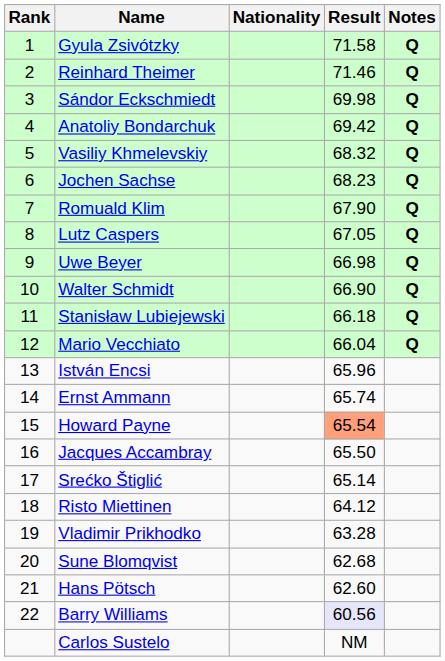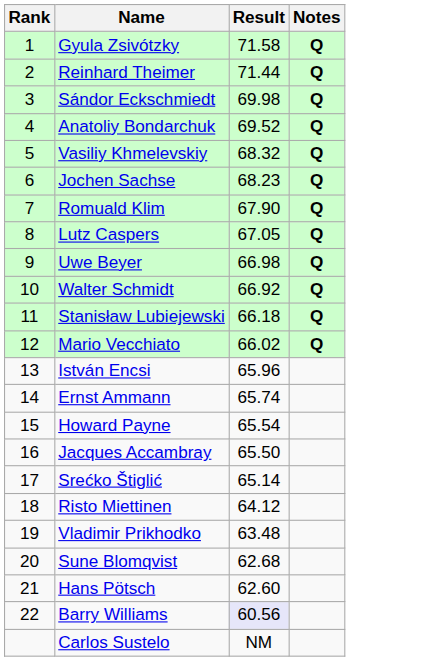 <table class="wikitable sortable" style="text-align:center">
 <tr>
 <th>Rank</th>
 <th>Name</th>
-<th>Nationality</th>
 <th>Result</th>
 <th>Notes</th>
 </tr>
 <tr bgcolor=ccffcc>
 <td>1</td>
 <td align=left><a href='#'>Gyula Zsivótzky</a></td>
-<td align=left></td>
 <td>71.58</td>
 <td><strong>Q</strong></td>
 </tr>
 <tr bgcolor=ccffcc>
 <td>2</td>
 <td align=left><a href='#'>Reinhard Theimer</a></td>
-<td align=left></td>
-<td>71.46</td>
+<td>71.44</td>
 <td><strong>Q</strong></td>
 </tr>
 <tr bgcolor=ccffcc>
 <td>3</td>
 <td align=left><a href='#'>Sándor Eckschmiedt</a></td>
-<td align=left></td>
 <td>69.98</td>
 <td><strong>Q</strong></td>
 </tr>
 <tr bgcolor=ccffcc>
 <td>4</td>
 <td align=left><a href='#'>Anatoliy Bondarchuk</a></td>
-<td align=left></td>
-<td>69.42</td>
+<td>69.52</td>
 <td><strong>Q</strong></td>
 </tr>
 <tr bgcolor=ccffcc>
 <td>5</td>
 <td align=left><a href='#'>Vasiliy Khmelevskiy</a></td>
-<td align=left></td>
 <td>68.32</td>
 <td><strong>Q</strong></td>
 </tr>
 <tr bgcolor=ccffcc>
 <td>6</td>
 <td align=left><a href='#'>Jochen Sachse</a></td>
-<td align=left></td>
 <td>68.23</td>
 <td><strong>Q</strong></td>
 </tr>
 <tr bgcolor=ccffcc>
 <td>7</td>
 <td align=left><a href='#'>Romuald Klim</a></td>
-<td align=left></td>
 <td>67.90</td>
 <td><strong>Q</strong></td>
 </tr>
 <tr bgcolor=ccffcc>
 <td>8</td>
 <td align=left><a href='#'>Lutz Caspers</a></td>
-<td align=left></td>
 <td>67.05</td>
 <td><strong>Q</strong></td>
 </tr>
 <tr bgcolor=ccffcc>
 <td>9</td>
 <td align=left><a href='#'>Uwe Beyer</a></td>
-<td align=left></td>
 <td>66.98</td>
 <td><strong>Q</strong></td>
 </tr>
 <tr bgcolor=ccffcc>
 <td>10</td>
 <td align=left><a href='#'>Walter Schmidt</a></td>
-<td align=left></td>
-<td>66.90</td>
+<td>66.92</td>
 <td><strong>Q</strong></td>
 </tr>
 <tr bgcolor=ccffcc>
 <td>11</td>
 <td align=left><a href='#'>Stanisław Lubiejewski</a></td>
-<td align=left></td>
 <td>66.18</td>
 <td><strong>Q</strong></td>
 </tr>
 <tr bgcolor=ccffcc>
 <td>12</td>
 <td align=left><a href='#'>Mario Vecchiato</a></td>
-<td align=left></td>
-<td>66.04</td>
+<td>66.02</td>
 <td><strong>Q</strong></td>
 </tr>
 <tr>
 <td>13</td>
 <td align=left><a href='#'>István Encsi</a></td>
-<td align=left></td>
 <td>65.96</td>
 <td></td>
 </tr>
 <tr>
 <td>14</td>
 <td align=left><a href='#'>Ernst Ammann</a></td>
-<td align=left></td>
 <td>65.74</td>
 <td></td>
 </tr>
 <tr>
 <td>15</td>
 <td align=left><a href='#'>Howard Payne</a></td>
-<td align=left></td>
-<td style="background: lightsalmon;">65.54</td>
+<td>65.54</td>
 <td></td>
 </tr>
 <tr>
 <td>16</td>
 <td align=left><a href='#'>Jacques Accambray</a></td>
-<td align=left></td>
 <td>65.50</td>
 <td></td>
 </tr>
 <tr>
 <td>17</td>
 <td align=left><a href='#'>Srećko Štiglić</a></td>
-<td align=left></td>
 <td>65.14</td>
 <td></td>
 </tr>
 <tr>
 <td>18</td>
 <td align=left><a href='#'>Risto Miettinen</a></td>
-<td align=left></td>
 <td>64.12</td>
 <td></td>
 </tr>
 <tr>
 <td>19</td>
 <td align=left><a href='#'>Vladimir Prikhodko</a></td>
-<td align=left></td>
-<td>63.28</td>
+<td>63.48</td>
 <td></td>
 </tr>
 <tr>
 <td>20</td>
 <td align=left><a href='#'>Sune Blomqvist</a></td>
-<td align=left></td>
 <td>62.68</td>
 <td></td>
 </tr>
 <tr>
 <td>21</td>
 <td align=left><a href='#'>Hans Pötsch</a></td>
-<td align=left></td>
 <td>62.60</td>
 <td></td>
 </tr>
 <tr>
 <td>22</td>
 <td align=left><a href='#'>Barry Williams</a></td>
-<td align=left></td>
 <td style="background: lavender;">60.56</td>
 <td></td>
 </tr>
 <tr>
 <td></td>
 <td align=left><a href='#'>Carlos Sustelo</a></td>
-<td align=left></td>
 <td>NM</td>
 <td></td>
 </tr>
 </table>
